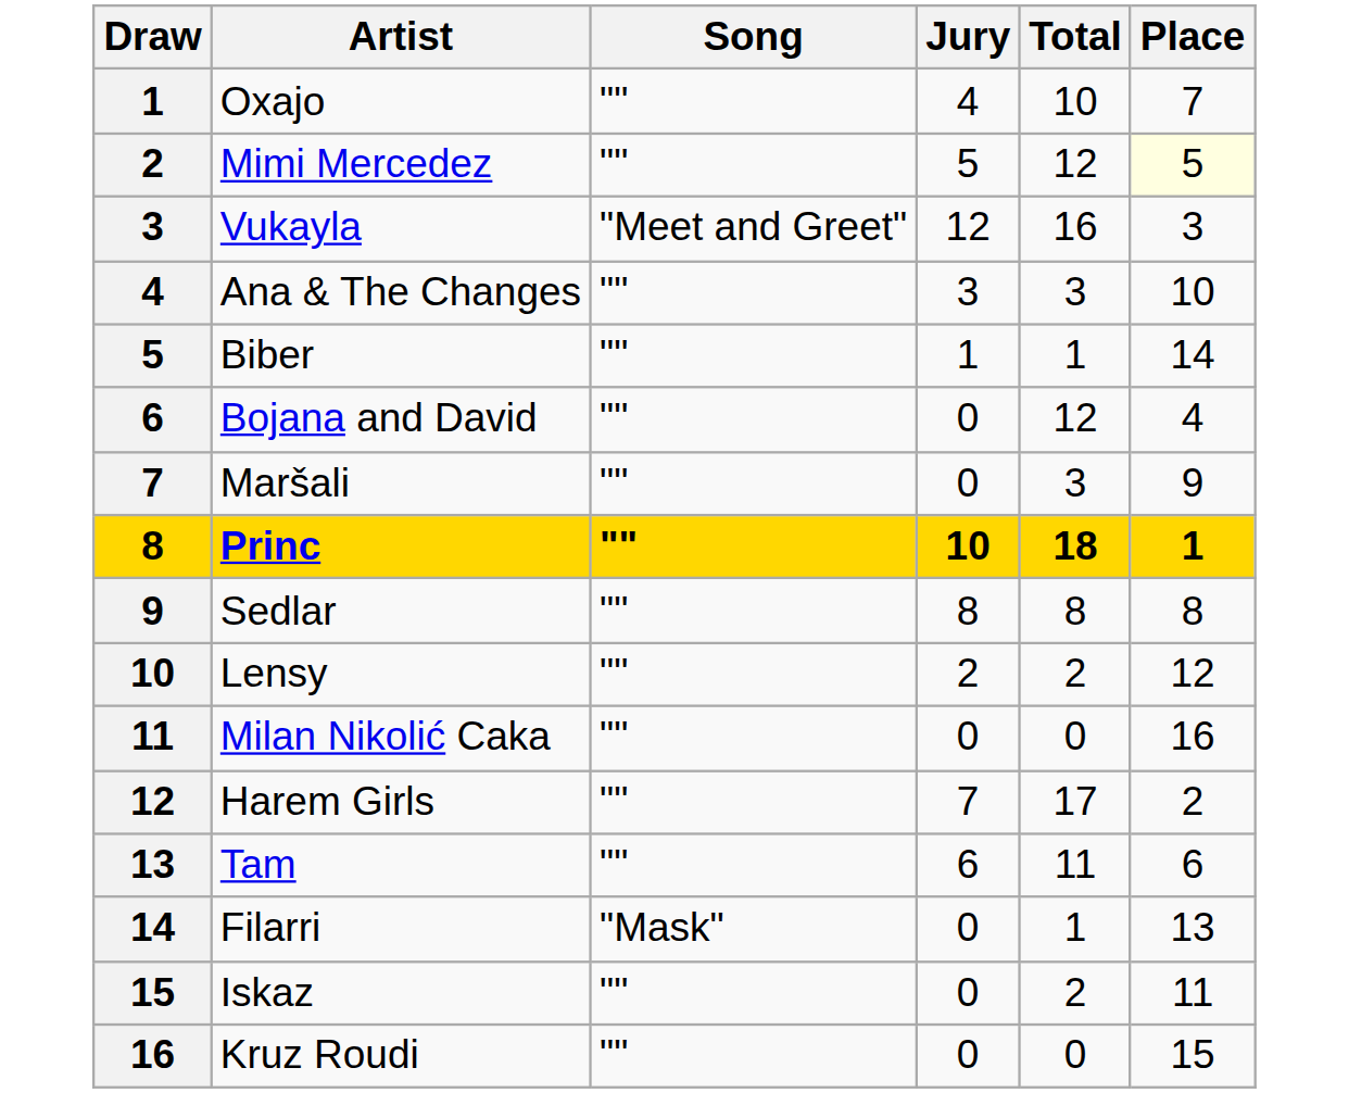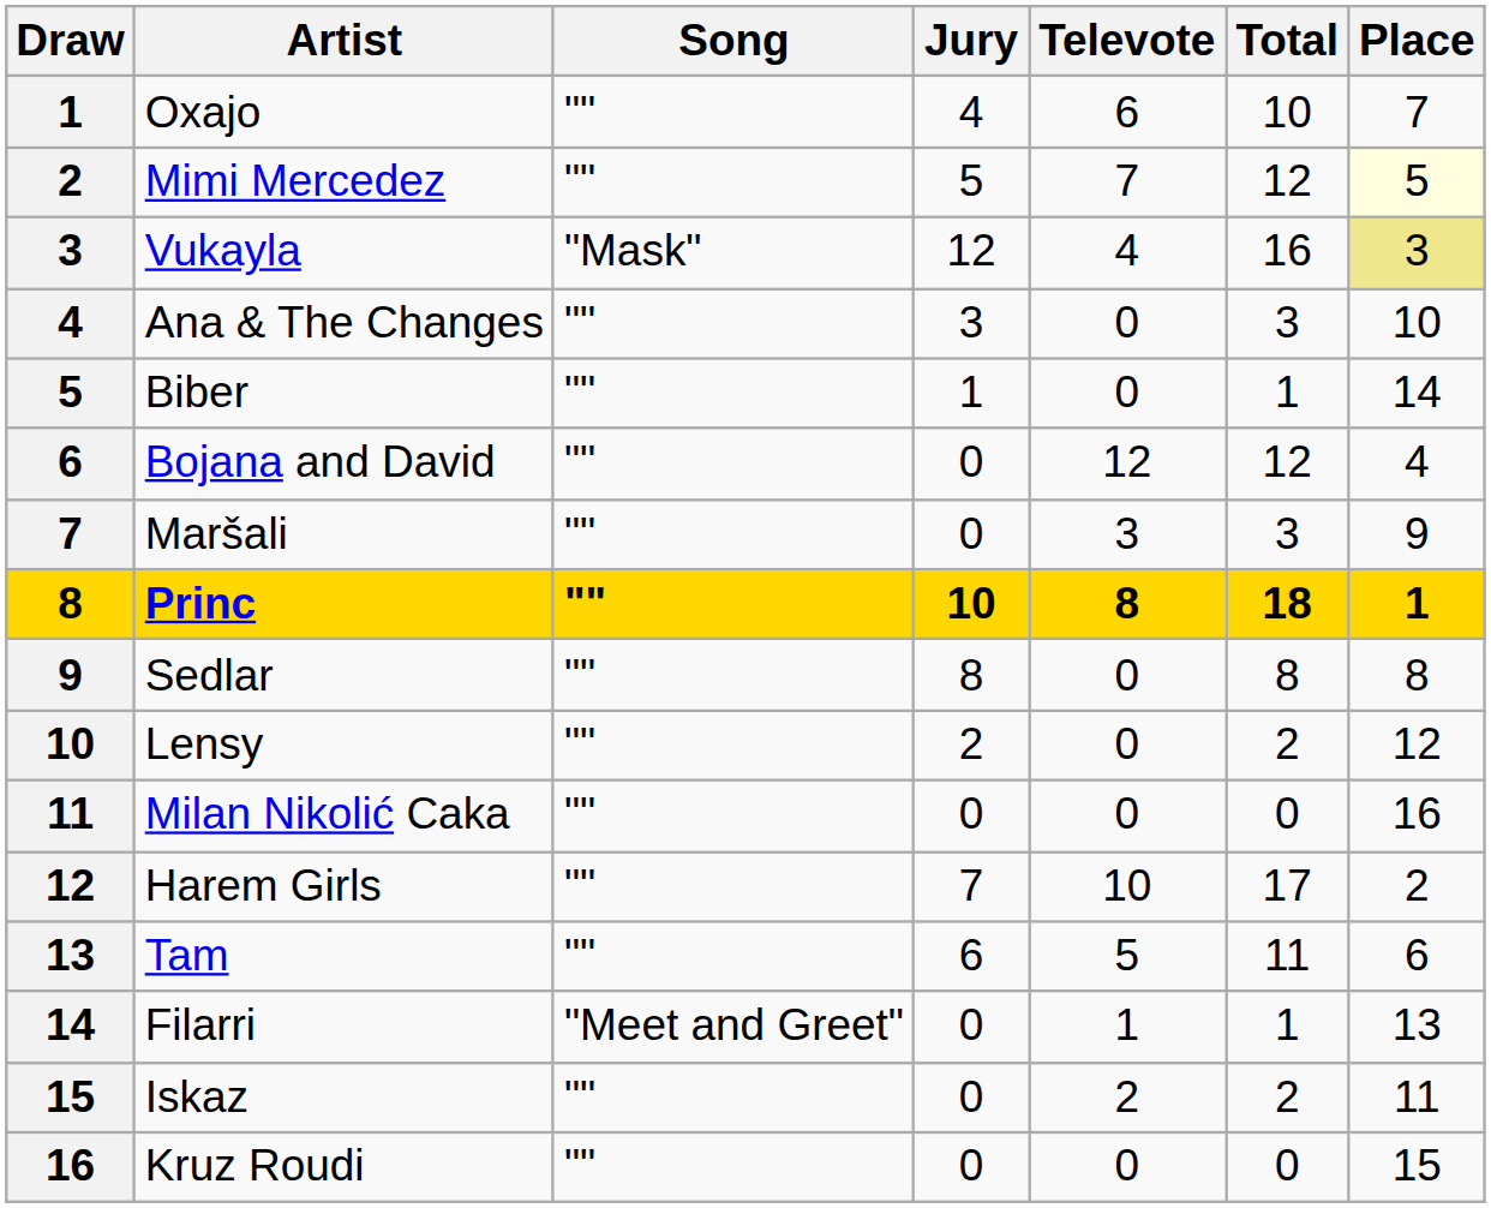 <table class="sortable wikitable plainrowheaders" style="margin: 1em auto 1em auto; text-align:center;">
 <tr>
 <th>Draw</th>
 <th>Artist</th>
 <th>Song</th>
 <th>Jury</th>
+<th>Televote</th>
 <th class="unsortable">Total</th>
 <th>Place</th>
 </tr>
 <tr>
 <th scope="row" style="text-align:center;">1</th>
 <td align="left">Oxajo</td>
 <td align="left">""</td>
 <td>4</td>
+<td>6</td>
 <td>10</td>
 <td>7</td>
 </tr>
 <tr>
 <th scope="row" style="text-align:center;">2</th>
 <td align="left"><a href='#'>Mimi Mercedez</a></td>
 <td align="left">""</td>
 <td>5</td>
+<td>7</td>
 <td>12</td>
 <td style="background: lightyellow;">5</td>
 </tr>
 <tr>
 <th scope="row" style="text-align:center;">3</th>
 <td align="left"><a href='#'>Vukayla</a></td>
-<td align="left">"Meet and Greet"</td>
+<td align="left">"Mask"</td>
 <td>12</td>
+<td>4</td>
 <td>16</td>
-<td>3</td>
+<td style="background: khaki;">3</td>
 </tr>
 <tr>
 <th scope="row" style="text-align:center;">4</th>
 <td align="left">Ana & The Changes</td>
 <td align="left">""</td>
 <td>3</td>
+<td data-sort-value="0.3">0</td>
 <td>3</td>
 <td>10</td>
 </tr>
 <tr>
 <th scope="row" style="text-align:center;">5</th>
 <td align="left">Biber</td>
 <td align="left">""</td>
 <td>1</td>
+<td data-sort-value="0.2">0</td>
 <td>1</td>
 <td>14</td>
 </tr>
 <tr>
 <th scope="row" style="text-align:center;">6</th>
 <td align="left"><a href='#'>Bojana</a> and David</td>
 <td align="left">""</td>
 <td data-sort-value="0.4">0</td>
 <td>12</td>
+<td>12</td>
 <td>4</td>
 </tr>
 <tr>
 <th scope="row" style="text-align:center;">7</th>
 <td align="left">Maršali</td>
 <td align="left">""</td>
 <td data-sort-value="0.1">0</td>
 <td>3</td>
+<td>3</td>
 <td>9</td>
 </tr>
 <tr style="font-weight:bold; background-color:gold;">
 <th scope="row" style="text-align:center; font-weight:bold; background-color:gold;">8</th>
 <td align="left"><a href='#'>Princ</a></td>
 <td align="left">""</td>
 <td>10</td>
+<td>8</td>
 <td>18</td>
 <td>1</td>
 </tr>
 <tr>
 <th scope="row" style="text-align:center;">9</th>
 <td align="left">Sedlar</td>
 <td align="left">""</td>
 <td>8</td>
+<td>0</td>
 <td>8</td>
 <td>8</td>
 </tr>
 <tr>
 <th scope="row" style="text-align:center;">10</th>
 <td align="left">Lensy</td>
 <td align="left">""</td>
 <td>2</td>
+<td data-sort-value="0.5">0</td>
 <td>2</td>
 <td>12</td>
 </tr>
 <tr>
 <th scope="row" style="text-align:center;">11</th>
 <td align="left"><a href='#'>Milan Nikolić</a>  Caka</td>
 <td align="left">""</td>
 <td>0</td>
+<td data-sort-value="0.1">0</td>
 <td>0</td>
 <td>16</td>
 </tr>
 <tr>
 <th scope="row" style="text-align:center;">12</th>
 <td align="left">Harem Girls</td>
 <td align="left">""</td>
 <td>7</td>
+<td>10</td>
 <td>17</td>
 <td>2</td>
 </tr>
 <tr>
 <th scope="row" style="text-align:center;">13</th>
 <td align="left"><a href='#'>Tam</a></td>
 <td align="left">""</td>
 <td>6</td>
+<td>5</td>
 <td>11</td>
 <td>6</td>
 </tr>
 <tr>
 <th scope="row" style="text-align:center;">14</th>
 <td align="left">Filarri</td>
-<td align="left">"Mask"</td>
+<td align="left">"Meet and Greet"</td>
 <td data-sort-value="0.3">0</td>
+<td>1</td>
 <td>1</td>
 <td>13</td>
 </tr>
 <tr>
 <th scope="row" style="text-align:center;">15</th>
 <td align="left">Iskaz</td>
 <td align="left">""</td>
 <td data-sort-value="0.5">0</td>
 <td>2</td>
+<td>2</td>
 <td>11</td>
 </tr>
 <tr>
 <th scope="row" style="text-align:center;">16</th>
 <td align="left">Kruz Roudi</td>
 <td align="left">""</td>
 <td data-sort-value="0.2">0</td>
+<td data-sort-value="0.4">0</td>
 <td>0</td>
 <td>15</td>
 </tr>
 </table>
